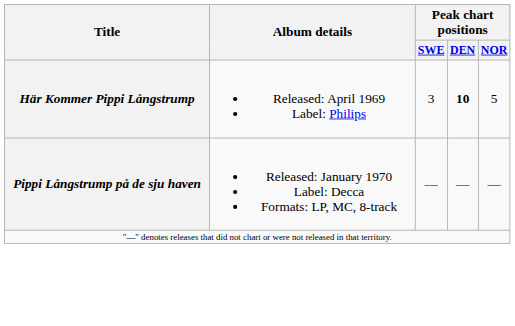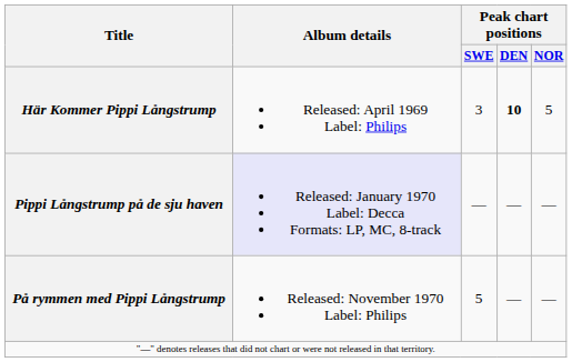 <table class="wikitable plainrowheaders" style="text-align:center;">
 <tr>
 <th rowspan="2" scope="col" style="width:15em;">Title</th>
 <th rowspan="2" scope="col" style="width:15em;">Album details</th>
 <th colspan="3">Peak chart positions</th>
 </tr>
 <tr>
 <th scope="col" style="width:2em;font-size:90%;"><a href='#'>SWE</a><br></th>
 <th scope="col" style="width:2em;font-size:90%;"><a href='#'>DEN</a><br></th>
 <th scope="col" style="width:2em;font-size:90%;"><a href='#'>NOR</a><br></th>
 </tr>
 <tr>
 <th scope="row"><em>Här Kommer Pippi Långstrump</em></th>
 <td><br><ul><li>Released: April 1969</li><li>Label: <a href='#'>Philips</a></li></ul></td>
 <td>3</td>
 <td><strong>10</strong></td>
 <td>5</td>
 </tr>
 <tr>
 <th scope="row"><em>Pippi Långstrump på de sju haven</em></th>
-<td><br><ul><li>Released: January 1970</li><li>Label: Decca</li><li>Formats: LP, MC, 8-track</li></ul></td>
+<td style="background: lavender;"><br><ul><li>Released: January 1970</li><li>Label: Decca</li><li>Formats: LP, MC, 8-track</li></ul></td>
 <td>—</td>
+<td>—</td>
+<td>—</td>
+</tr>
+<tr>
+<th scope="row"><em>På rymmen med Pippi Långstrump</em></th>
+<td><br><ul><li>Released: November 1970</li><li>Label: Philips</li></ul></td>
+<td>5</td>
 <td>—</td>
 <td>—</td>
 </tr>
 <tr>
 <td colspan="5" style="font-size:8pt">"—" denotes releases that did not chart or were not released in that territory.</td>
 </tr>
 </table>
